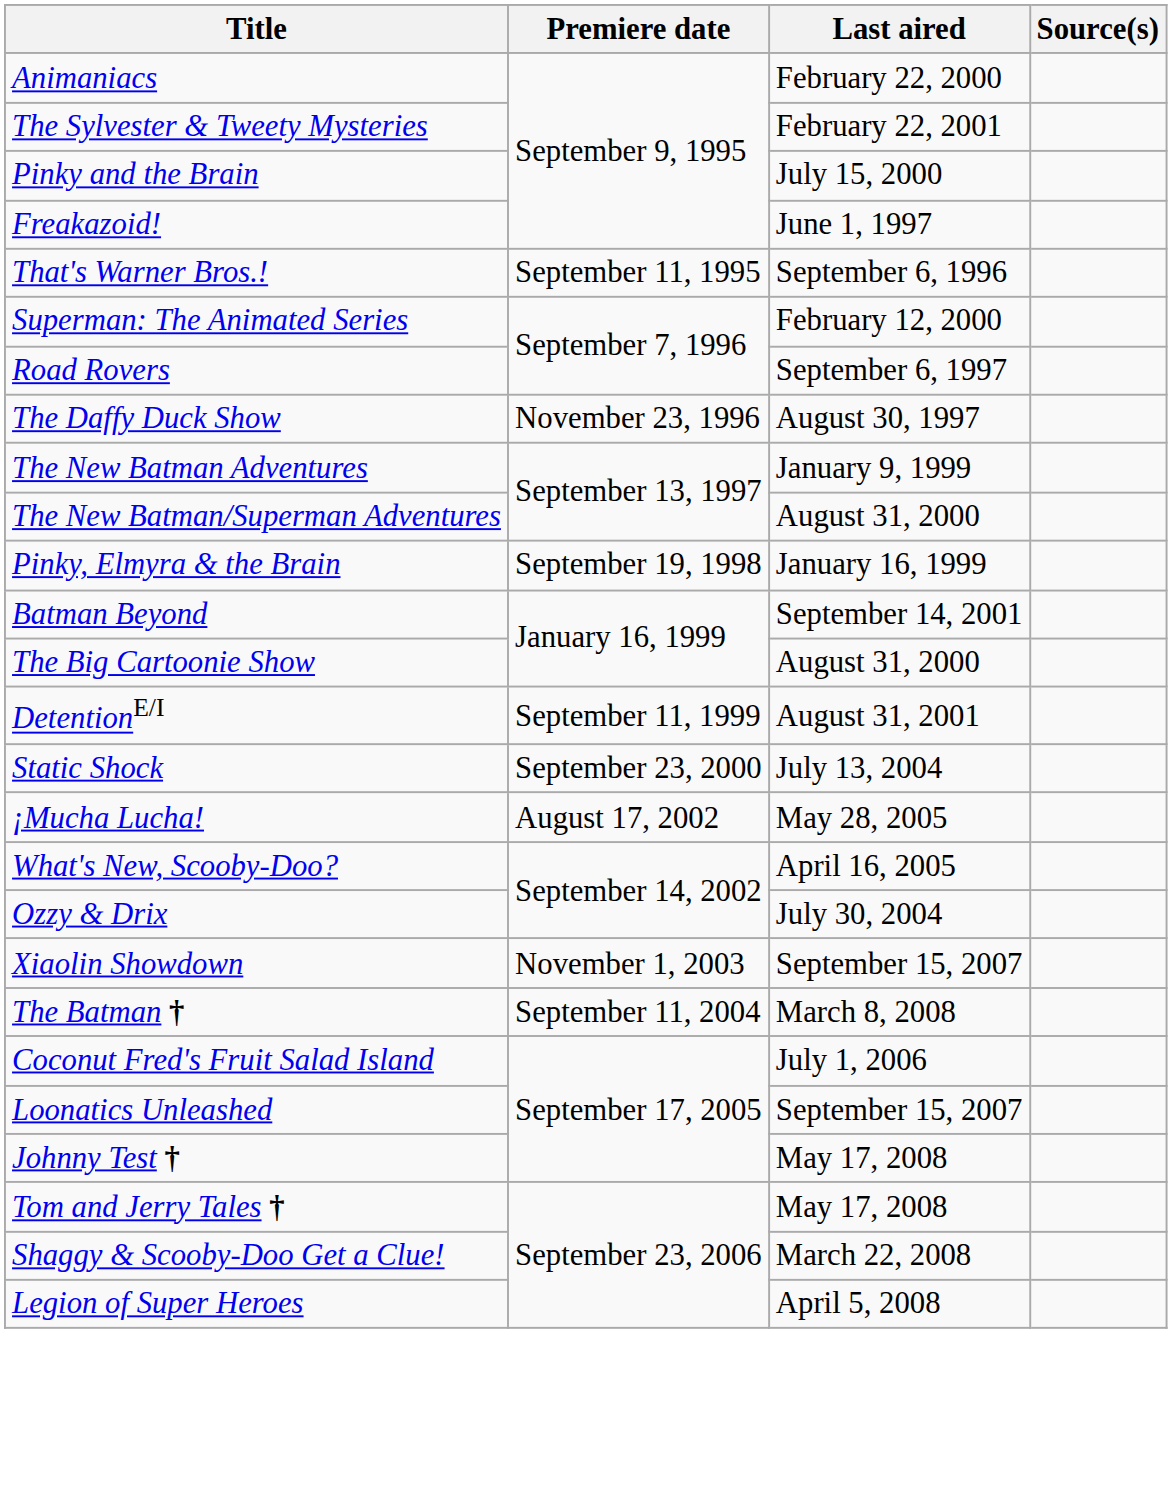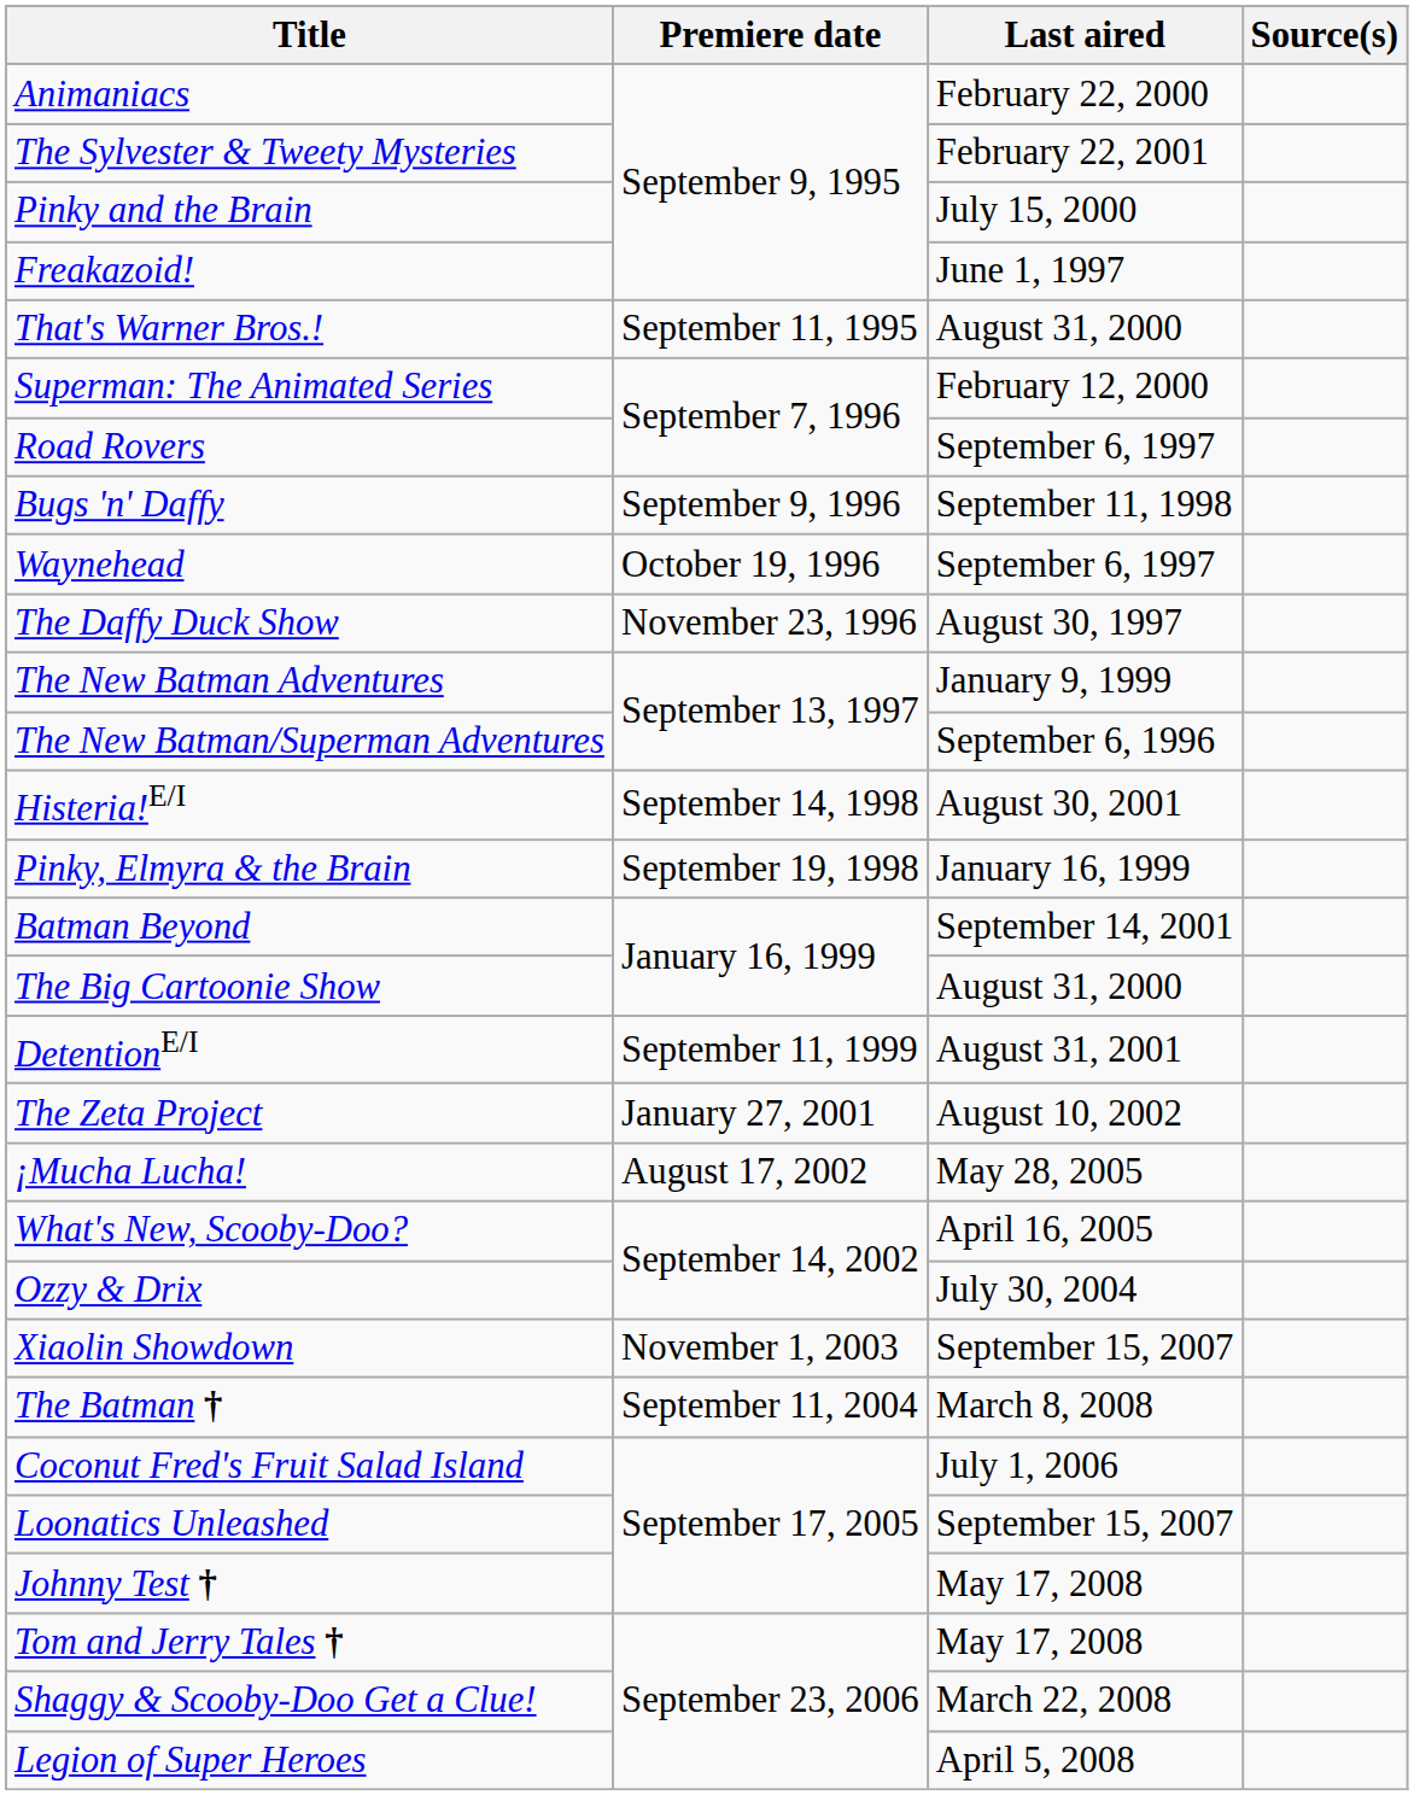 <table class="wikitable sortable">
 <tr>
 <th>Title</th>
 <th>Premiere date</th>
 <th>Last aired</th>
 <th>Source(s)</th>
 </tr>
 <tr>
 <td><em><a href='#'>Animaniacs</a></em></td>
 <td rowspan=4>September 9, 1995</td>
 <td>February 22, 2000</td>
 <td></td>
 </tr>
 <tr>
 <td><em><a href='#'>The Sylvester & Tweety Mysteries</a></em></td>
 <td>February 22, 2001</td>
 <td></td>
 </tr>
 <tr>
 <td><em><a href='#'>Pinky and the Brain</a></em></td>
 <td>July 15, 2000</td>
 <td></td>
 </tr>
 <tr>
 <td><em><a href='#'>Freakazoid!</a></em></td>
 <td>June 1, 1997</td>
 <td></td>
 </tr>
 <tr>
 <td><em><a href='#'>That's Warner Bros.!</a></em></td>
 <td>September 11, 1995</td>
-<td>September 6, 1996</td>
+<td>August 31, 2000</td>
 <td></td>
 </tr>
 <tr>
 <td><em><a href='#'>Superman: The Animated Series</a></em></td>
 <td rowspan=2>September 7, 1996</td>
 <td>February 12, 2000</td>
 <td></td>
 </tr>
 <tr>
 <td><em><a href='#'>Road Rovers</a></em></td>
+<td>September 6, 1997</td>
+<td></td>
+</tr>
+<tr>
+<td><em><a href='#'>Bugs 'n' Daffy</a></em></td>
+<td>September 9, 1996</td>
+<td>September 11, 1998</td>
+<td></td>
+</tr>
+<tr>
+<td><em><a href='#'>Waynehead</a></em></td>
+<td>October 19, 1996</td>
 <td>September 6, 1997</td>
 <td></td>
 </tr>
 <tr>
 <td><em><a href='#'>The Daffy Duck Show</a></em></td>
 <td>November 23, 1996</td>
 <td>August 30, 1997</td>
 <td></td>
 </tr>
 <tr>
 <td><em><a href='#'>The New Batman Adventures</a></em></td>
 <td rowspan=2>September 13, 1997</td>
 <td>January 9, 1999</td>
 <td></td>
 </tr>
 <tr>
 <td><em><a href='#'>The New Batman/Superman Adventures</a></em></td>
-<td>August 31, 2000</td>
+<td>September 6, 1996</td>
+<td></td>
+</tr>
+<tr>
+<td><em><a href='#'>Histeria!</a></em><sup>E/I</sup></td>
+<td>September 14, 1998</td>
+<td>August 30, 2001</td>
 <td></td>
 </tr>
 <tr>
 <td><em><a href='#'>Pinky, Elmyra & the Brain</a></em></td>
 <td>September 19, 1998</td>
 <td>January 16, 1999</td>
 <td></td>
 </tr>
 <tr>
 <td><em><a href='#'>Batman Beyond</a></em></td>
 <td rowspan=2>January 16, 1999</td>
 <td>September 14, 2001</td>
 <td></td>
 </tr>
 <tr>
 <td><em><a href='#'>The Big Cartoonie Show</a></em></td>
 <td>August 31, 2000</td>
 <td></td>
 </tr>
 <tr>
 <td><em><a href='#'>Detention</a></em><sup>E/I</sup></td>
 <td>September 11, 1999</td>
 <td>August 31, 2001</td>
 <td></td>
 </tr>
 <tr>
-<td><em><a href='#'>Static Shock</a></em></td>
-<td>September 23, 2000</td>
-<td>July 13, 2004</td>
+<td><em><a href='#'>The Zeta Project</a></em></td>
+<td>January 27, 2001</td>
+<td>August 10, 2002</td>
 <td></td>
 </tr>
 <tr>
 <td><em><a href='#'>¡Mucha Lucha!</a></em></td>
 <td>August 17, 2002</td>
 <td>May 28, 2005</td>
 <td></td>
 </tr>
 <tr>
 <td><em><a href='#'>What's New, Scooby-Doo?</a></em></td>
 <td rowspan=2>September 14, 2002</td>
 <td>April 16, 2005</td>
 <td></td>
 </tr>
 <tr>
 <td><em><a href='#'>Ozzy & Drix</a></em></td>
 <td>July 30, 2004</td>
 <td></td>
 </tr>
 <tr>
 <td><em><a href='#'>Xiaolin Showdown</a></em></td>
 <td>November 1, 2003</td>
 <td>September 15, 2007</td>
 <td></td>
 </tr>
 <tr>
 <td><em><a href='#'>The Batman</a></em> <strong>†</strong></td>
 <td>September 11, 2004</td>
 <td>March 8, 2008</td>
 <td></td>
 </tr>
 <tr>
 <td><em><a href='#'>Coconut Fred's Fruit Salad Island</a></em></td>
 <td rowspan=3>September 17, 2005</td>
 <td>July 1, 2006</td>
 <td></td>
 </tr>
 <tr>
 <td><em><a href='#'>Loonatics Unleashed</a></em></td>
 <td>September 15, 2007</td>
 <td></td>
 </tr>
 <tr>
 <td><em><a href='#'>Johnny Test</a></em> <strong>†</strong></td>
 <td>May 17, 2008</td>
 <td></td>
 </tr>
 <tr>
 <td><em><a href='#'>Tom and Jerry Tales</a></em> <strong>†</strong></td>
 <td rowspan=3>September 23, 2006</td>
 <td>May 17, 2008</td>
 <td></td>
 </tr>
 <tr>
 <td><em><a href='#'>Shaggy & Scooby-Doo Get a Clue!</a></em></td>
 <td>March 22, 2008</td>
 <td></td>
 </tr>
 <tr>
 <td><em><a href='#'>Legion of Super Heroes</a></em></td>
 <td>April 5, 2008</td>
 <td></td>
 </tr>
 </table>
